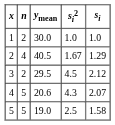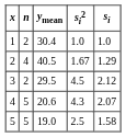 <table border="1" cellspacing="0" cellpadding="5" align="center">
 <tr>
 <th><em>x</em></th>
 <th><em>n</em></th>
 <th><em>y</em><sub>mean</sub></th>
 <th><em>s</em><sub><em>i</em></sub><sup>2</sup></th>
 <th><em>s</em><sub><em>i</em></sub></th>
 </tr>
 <tr>
 <td>1</td>
 <td>2</td>
-<td>30.0</td>
+<td>30.4</td>
 <td>1.0</td>
 <td>1.0</td>
 </tr>
 <tr>
 <td>2</td>
 <td>4</td>
 <td>40.5</td>
 <td>1.67</td>
 <td>1.29</td>
 </tr>
 <tr>
 <td>3</td>
 <td>2</td>
 <td>29.5</td>
 <td>4.5</td>
 <td>2.12</td>
 </tr>
 <tr>
 <td>4</td>
 <td>5</td>
 <td>20.6</td>
 <td>4.3</td>
 <td>2.07</td>
 </tr>
 <tr>
 <td>5</td>
 <td>5</td>
 <td>19.0</td>
 <td>2.5</td>
 <td>1.58</td>
 </tr>
 </table>
